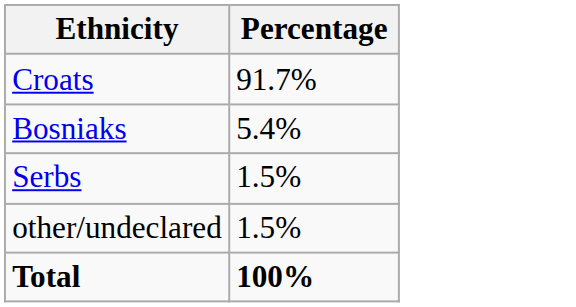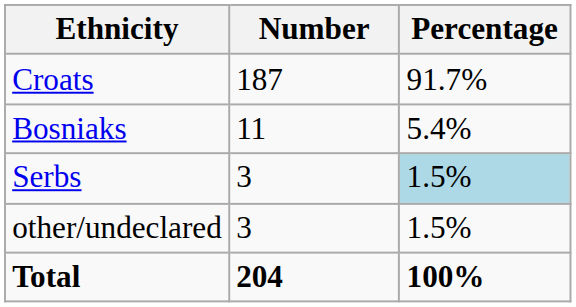 <table class="wikitable">
 <tr>
 <th width="100px">Ethnicity</th>
+<th width="80px">Number</th>
 <th width="80px">Percentage</th>
 </tr>
 <tr>
 <td><a href='#'>Croats</a></td>
+<td>187</td>
 <td>91.7%</td>
 </tr>
 <tr>
 <td><a href='#'>Bosniaks</a></td>
+<td>11</td>
 <td>5.4%</td>
 </tr>
 <tr>
 <td><a href='#'>Serbs</a></td>
-<td>1.5%</td>
+<td>3</td>
+<td style="background: lightblue;">1.5%</td>
 </tr>
 <tr>
 <td>other/undeclared</td>
+<td>3</td>
 <td>1.5%</td>
 </tr>
 <tr>
 <td><strong>Total</strong></td>
+<td><strong>204</strong></td>
 <td><strong>100%</strong></td>
 </tr>
 </table>
